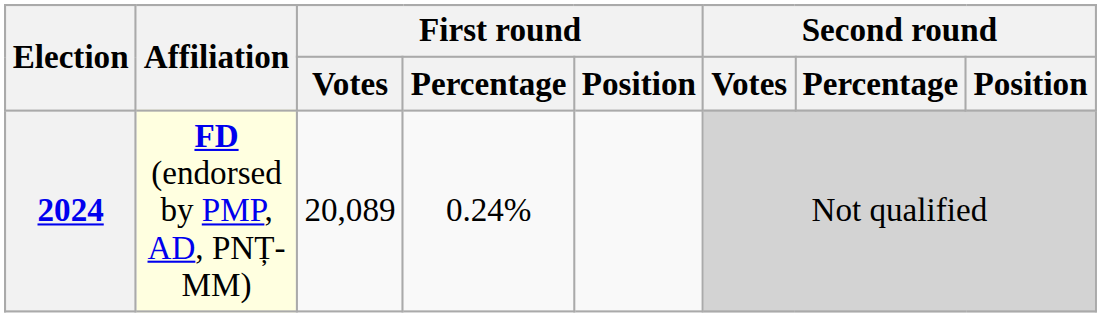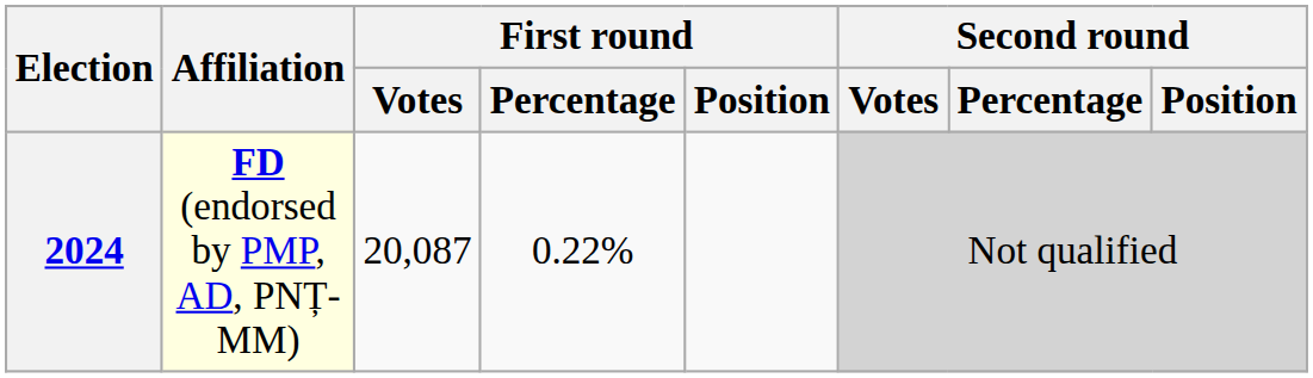 <table class=wikitable width=75%>
 <tr>
 <th rowspan=2>Election</th>
 <th rowspan=2>Affiliation</th>
 <th colspan=3>First round</th>
 <th colspan=3>Second round</th>
 </tr>
 <tr>
 <th>Votes</th>
 <th>Percentage</th>
 <th>Position</th>
 <th>Votes</th>
 <th>Percentage</th>
 <th>Position</th>
 </tr>
 <tr align=center>
 <th><a href='#'>2024</a></th>
 <td style="background: lightyellow;"><strong><a href='#'>FD</a></strong><br>(endorsed by <a href='#'>PMP</a>, <a href='#'>AD</a>, PNȚ-MM)</td>
-<td>20,089</td>
-<td>0.24%</td>
+<td>20,087</td>
+<td>0.22%</td>
 <td></td>
 <td bgcolor=lightgrey colspan=3>Not qualified</td>
 </tr>
 </table>
